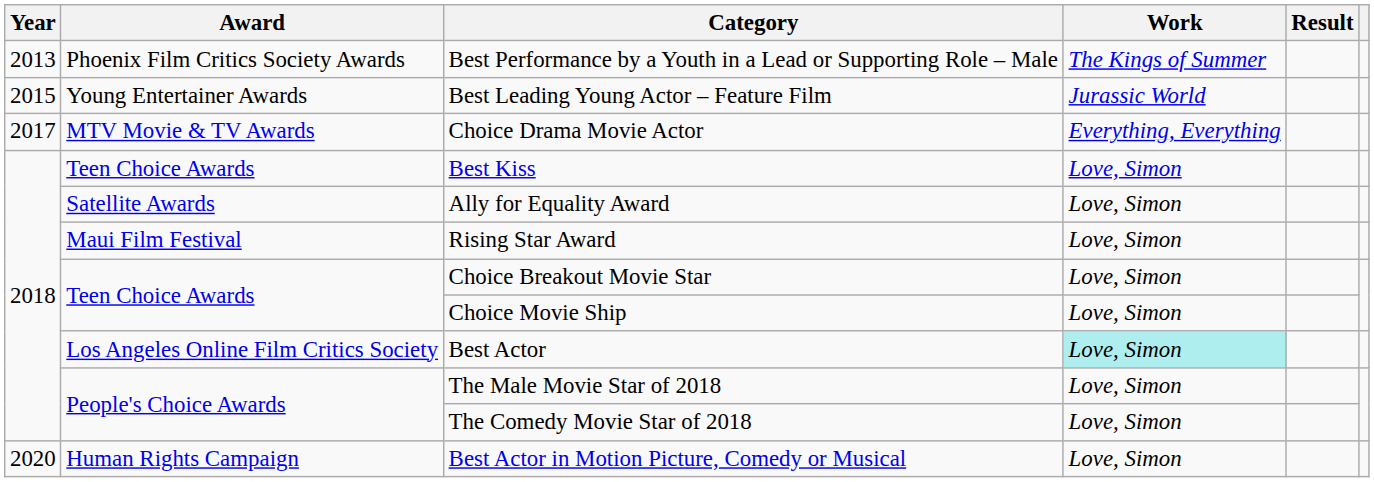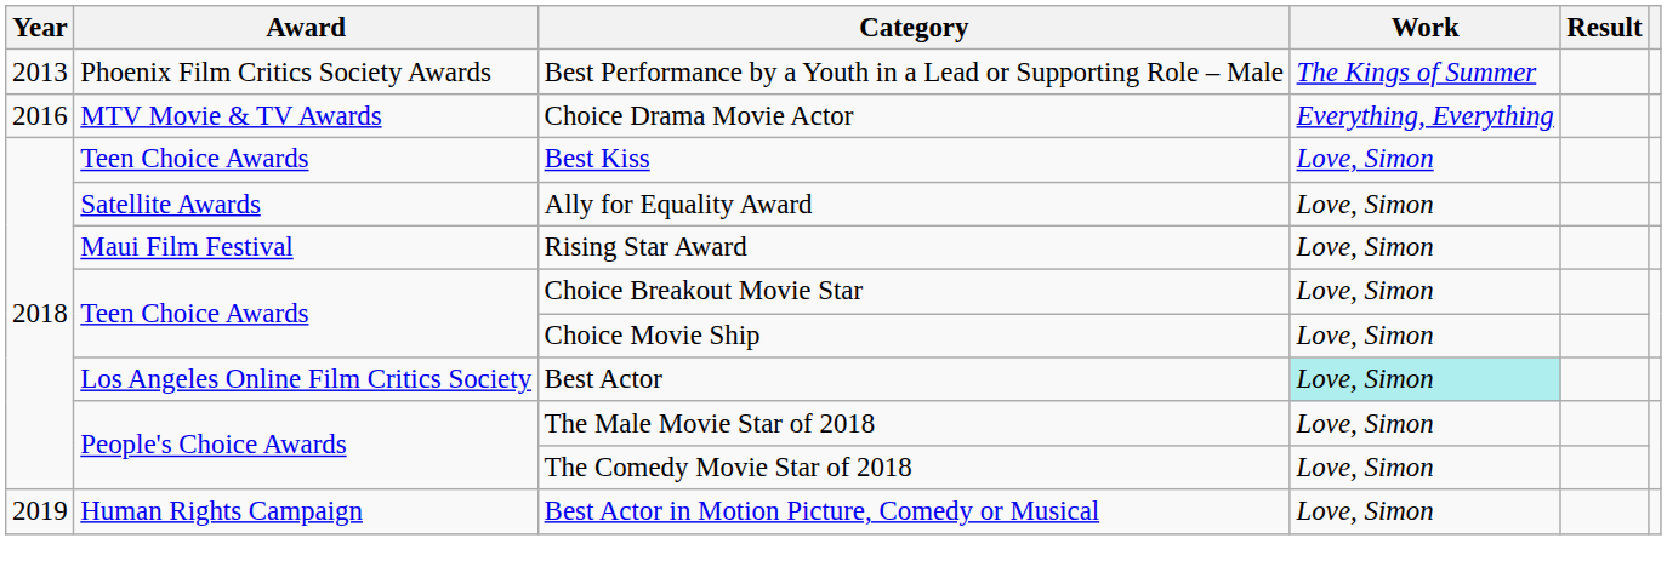 <table class="wikitable sortable">
 <tr>
 <th>Year</th>
 <th>Award</th>
 <th>Category</th>
 <th>Work</th>
 <th>Result</th>
 <th class="unsortable"></th>
 </tr>
 <tr>
 <td>2013</td>
 <td>Phoenix Film Critics Society Awards</td>
 <td>Best Performance by a Youth in a Lead or Supporting Role – Male</td>
 <td data-sort-value="Kings of Summer, The"><em><a href='#'>The Kings of Summer</a></em></td>
 <td></td>
 <td style="text-align: center;"></td>
 </tr>
 <tr>
-<td>2015</td>
-<td>Young Entertainer Awards</td>
-<td>Best Leading Young Actor – Feature Film</td>
-<td><em><a href='#'>Jurassic World</a></em></td>
-<td></td>
-<td style="text-align: center;"></td>
-</tr>
-<tr>
-<td>2017</td>
+<td>2016</td>
 <td><a href='#'>MTV Movie & TV Awards</a></td>
 <td>Choice Drama Movie Actor</td>
 <td><em><a href='#'>Everything, Everything</a></em></td>
 <td></td>
 <td style="text-align: center;"></td>
 </tr>
 <tr>
 <td rowspan="8">2018</td>
 <td><a href='#'>Teen Choice Awards</a></td>
 <td><a href='#'>Best Kiss</a> </td>
 <td><em><a href='#'>Love, Simon</a></em></td>
 <td></td>
 <td style="text-align: center;"></td>
 </tr>
 <tr>
 <td><a href='#'>Satellite Awards</a></td>
 <td>Ally for Equality Award</td>
 <td><em>Love, Simon</em></td>
 <td></td>
 <td style="text-align: center;"></td>
 </tr>
 <tr>
 <td><a href='#'>Maui Film Festival</a></td>
 <td>Rising Star Award</td>
 <td><em>Love, Simon</em></td>
 <td></td>
 <td style="text-align: center;"></td>
 </tr>
 <tr>
 <td rowspan="2"><a href='#'>Teen Choice Awards</a></td>
 <td>Choice Breakout Movie Star</td>
 <td><em>Love, Simon</em></td>
 <td></td>
 <td rowspan="2" style="text-align: center;"></td>
 </tr>
 <tr>
 <td>Choice Movie Ship </td>
 <td><em>Love, Simon</em></td>
 <td></td>
 </tr>
 <tr>
 <td><a href='#'>Los Angeles Online Film Critics Society</a></td>
 <td>Best Actor</td>
 <td style="background: paleturquoise;"><em>Love, Simon</em></td>
 <td></td>
 <td style="text-align: center;"></td>
 </tr>
 <tr>
 <td rowspan="2"><a href='#'>People's Choice Awards</a></td>
 <td>The Male Movie Star of 2018</td>
 <td><em>Love, Simon</em></td>
 <td></td>
 <td rowspan="2" style="text-align: center;"></td>
 </tr>
 <tr>
 <td>The Comedy Movie Star of 2018</td>
 <td><em>Love, Simon</em></td>
 <td></td>
 </tr>
 <tr>
-<td>2020</td>
+<td>2019</td>
 <td><a href='#'>Human Rights Campaign</a></td>
 <td><a href='#'>Best Actor in Motion Picture, Comedy or Musical</a></td>
 <td><em>Love, Simon</em></td>
 <td></td>
 <td style="text-align: center;"></td>
 </tr>
 </table>
